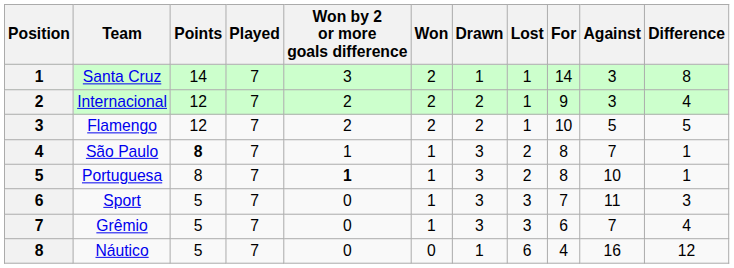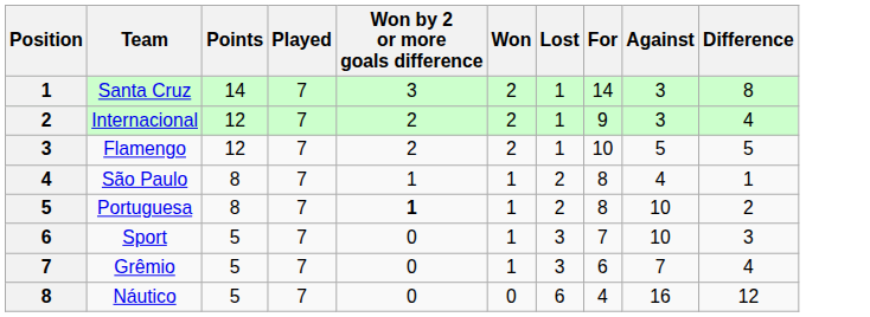 <table class="wikitable" style="text-align:center">
 <tr>
 <th>Position</th>
 <th>Team</th>
 <th>Points</th>
 <th>Played</th>
 <th>Won by 2<br> or more<br> goals difference</th>
 <th>Won</th>
-<th>Drawn</th>
 <th>Lost</th>
 <th>For</th>
 <th>Against</th>
 <th>Difference</th>
 </tr>
 <tr style="background: #ccffcc;">
 <th>1</th>
 <td><a href='#'>Santa Cruz</a></td>
 <td>14</td>
 <td>7</td>
 <td>3</td>
 <td>2</td>
 <td>1</td>
-<td>1</td>
 <td>14</td>
 <td>3</td>
 <td>8</td>
 </tr>
 <tr style="background: #ccffcc;">
 <th>2</th>
 <td><a href='#'>Internacional</a></td>
 <td>12</td>
 <td>7</td>
-<td>2</td>
 <td>2</td>
 <td>2</td>
 <td>1</td>
 <td>9</td>
 <td>3</td>
 <td>4</td>
 </tr>
 <tr>
 <th>3</th>
 <td><a href='#'>Flamengo</a></td>
 <td>12</td>
 <td>7</td>
 <td>2</td>
 <td>2</td>
-<td>2</td>
 <td>1</td>
 <td>10</td>
 <td>5</td>
 <td>5</td>
 </tr>
 <tr>
 <th>4</th>
 <td><a href='#'>São Paulo</a></td>
-<td><strong>8</strong></td>
+<td>8</td>
 <td>7</td>
 <td>1</td>
 <td>1</td>
-<td>3</td>
 <td>2</td>
 <td>8</td>
-<td>7</td>
+<td>4</td>
 <td>1</td>
 </tr>
 <tr>
 <th>5</th>
 <td><a href='#'>Portuguesa</a></td>
 <td>8</td>
 <td>7</td>
 <td><strong>1</strong></td>
 <td>1</td>
-<td>3</td>
 <td>2</td>
 <td>8</td>
 <td>10</td>
-<td>1</td>
+<td>2</td>
 </tr>
 <tr>
 <th>6</th>
 <td><a href='#'>Sport</a></td>
 <td>5</td>
 <td>7</td>
 <td>0</td>
 <td>1</td>
 <td>3</td>
-<td>3</td>
 <td>7</td>
-<td>11</td>
+<td>10</td>
 <td>3</td>
 </tr>
 <tr>
 <th>7</th>
 <td><a href='#'>Grêmio</a></td>
 <td>5</td>
 <td>7</td>
 <td>0</td>
 <td>1</td>
-<td>3</td>
 <td>3</td>
 <td>6</td>
 <td>7</td>
 <td>4</td>
 </tr>
 <tr>
 <th>8</th>
 <td><a href='#'>Náutico</a></td>
 <td>5</td>
 <td>7</td>
 <td>0</td>
 <td>0</td>
-<td>1</td>
 <td>6</td>
 <td>4</td>
 <td>16</td>
 <td>12</td>
 </tr>
 </table>
